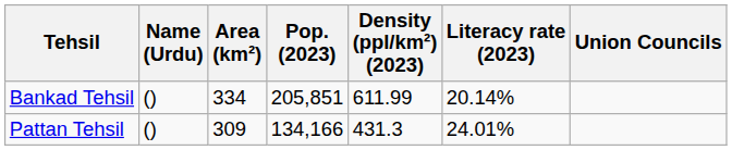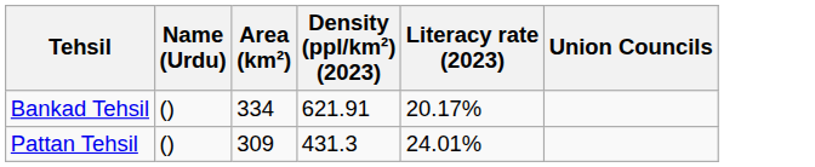 <table class="wikitable sortable static-row-numbers static-row-header-hash">
 <tr>
 <th>Tehsil</th>
 <th>Name<br>(Urdu)</th>
 <th>Area<br>(km²)</th>
-<th>Pop.<br>(2023)</th>
 <th>Density<br>(ppl/km²)<br>(2023)</th>
 <th>Literacy rate<br>(2023)</th>
 <th>Union Councils</th>
 </tr>
 <tr>
 <td><a href='#'>Bankad Tehsil</a></td>
 <td>()</td>
 <td>334</td>
-<td>205,851</td>
-<td>611.99</td>
-<td>20.14%</td>
+<td>621.91</td>
+<td>20.17%</td>
 <td></td>
 </tr>
 <tr>
 <td><a href='#'>Pattan Tehsil</a></td>
 <td>()</td>
 <td>309</td>
-<td>134,166</td>
 <td>431.3</td>
 <td>24.01%</td>
 <td></td>
 </tr>
 </table>
